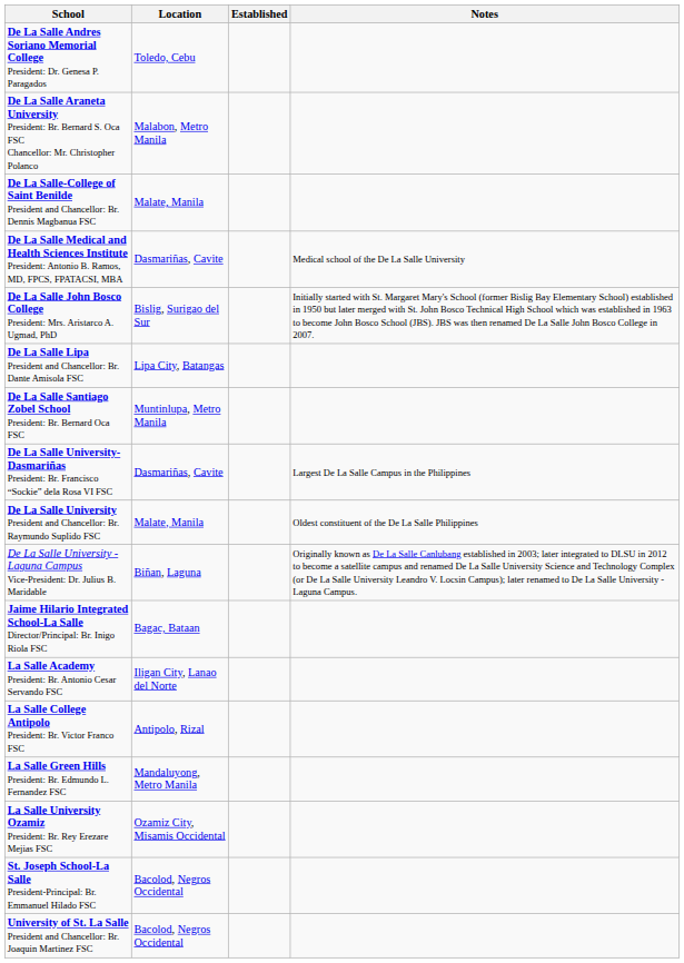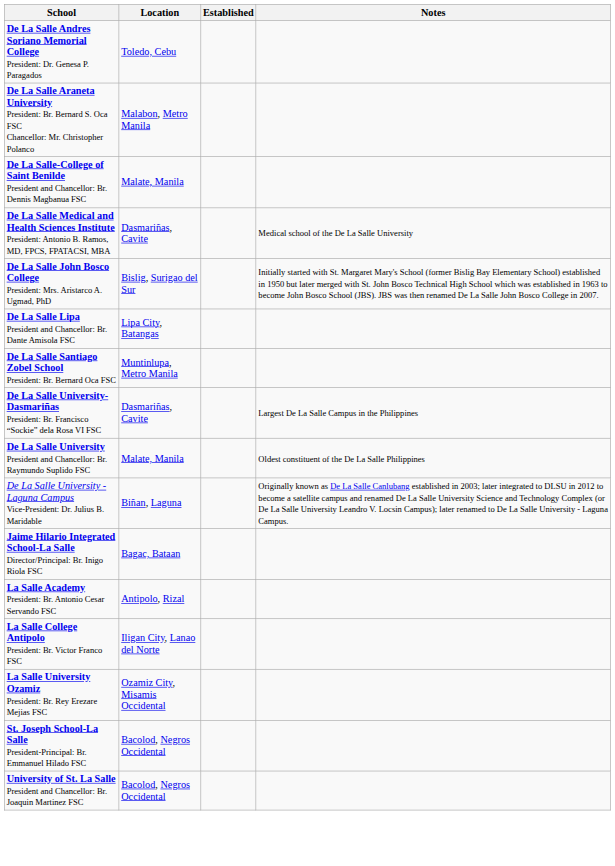 <table class="wikitable" border="1" width="75%">
 <tr>
 <th>School</th>
 <th>Location</th>
 <th>Established</th>
 <th>Notes</th>
 </tr>
 <tr>
 <td><strong><a href='#'>De La Salle Andres Soriano Memorial College</a></strong><br><small>President: Dr. Genesa P. Paragados</small></td>
 <td><a href='#'>Toledo, Cebu</a></td>
 <td></td>
 <td></td>
 </tr>
 <tr>
 <td><strong><a href='#'>De La Salle Araneta University</a></strong><br><small>President: Br. Bernard S. Oca FSC</small> <br><small>Chancellor: Mr. Christopher Polanco</small></td>
 <td><a href='#'>Malabon</a>, <a href='#'>Metro Manila</a></td>
 <td></td>
 <td></td>
 </tr>
 <tr>
 <td><strong><a href='#'>De La Salle-College of Saint Benilde</a></strong><br><small>President and Chancellor: Br. Dennis Magbanua FSC</small></td>
 <td><a href='#'>Malate, Manila</a></td>
 <td></td>
 <td></td>
 </tr>
 <tr>
 <td><strong><a href='#'>De La Salle Medical and Health Sciences Institute</a></strong><br><small>President: Antonio B. Ramos, MD, FPCS, FPATACSI, MBA</small></td>
 <td><a href='#'>Dasmariñas</a>, <a href='#'>Cavite</a></td>
 <td></td>
 <td><small>Medical school of the De La Salle University </small></td>
 </tr>
 <tr>
 <td><strong><a href='#'>De La Salle John Bosco College</a></strong><br><small>President: Mrs. Aristarco A. Ugmad, PhD</small></td>
 <td><a href='#'>Bislig</a>, <a href='#'>Surigao del Sur</a></td>
 <td></td>
 <td><small>Initially started with St. Margaret Mary's School (former Bislig Bay Elementary School) established in 1950 but later merged with St. John Bosco Technical High School which was established in 1963 to become John Bosco School (JBS). JBS was then renamed De La Salle John Bosco College in 2007.</small></td>
 </tr>
 <tr>
 <td><strong><a href='#'>De La Salle Lipa</a></strong><br><small>President and Chancellor: Br. Dante Amisola FSC </small></td>
 <td><a href='#'>Lipa City</a>, <a href='#'>Batangas</a></td>
 <td></td>
 <td></td>
 </tr>
 <tr>
 <td><strong><a href='#'>De La Salle Santiago Zobel School</a></strong><br><small>President: Br. Bernard Oca FSC</small></td>
 <td><a href='#'>Muntinlupa</a>, <a href='#'>Metro Manila</a></td>
 <td></td>
 <td></td>
 </tr>
 <tr>
 <td><strong><a href='#'>De La Salle University-Dasmariñas</a></strong><br><small>President: Br. Francisco “Sockie” dela Rosa VI FSC</small></td>
 <td><a href='#'>Dasmariñas</a>, <a href='#'>Cavite</a></td>
 <td></td>
 <td><small>Largest De La Salle Campus in the Philippines</small></td>
 </tr>
 <tr>
 <td><strong><a href='#'>De La Salle University</a></strong><br><small>President and Chancellor: Br. Raymundo Suplido FSC</small></td>
 <td><a href='#'>Malate, Manila</a></td>
 <td></td>
 <td><small>Oldest constituent of the De La Salle Philippines</small></td>
 </tr>
 <tr>
 <td><em><a href='#'>De La Salle University - Laguna Campus</a></em><br><small>Vice-President: Dr. Julius B. Maridable</small></td>
 <td><a href='#'>Biñan</a>, <a href='#'>Laguna</a></td>
 <td></td>
 <td><small>Originally known as <a href='#'>De La Salle Canlubang</a> established in 2003; later integrated to DLSU in 2012 to become a satellite campus and renamed De La Salle University Science and Technology Complex (or De La Salle University Leandro V. Locsin Campus); later renamed to De La Salle University - Laguna Campus.</small></td>
 </tr>
 <tr>
 <td><strong><a href='#'>Jaime Hilario Integrated School-La Salle</a></strong><br><small> Director/Principal: Br. Inigo Riola FSC</small></td>
 <td><a href='#'>Bagac, Bataan</a></td>
 <td></td>
 <td></td>
 </tr>
 <tr>
 <td><strong><a href='#'>La Salle Academy</a></strong><br><small>President: Br. Antonio Cesar Servando FSC</small></td>
-<td><a href='#'>Iligan City</a>, <a href='#'>Lanao del Norte</a></td>
+<td><a href='#'>Antipolo</a>, <a href='#'>Rizal</a></td>
 <td></td>
 <td></td>
 </tr>
 <tr>
 <td><strong><a href='#'>La Salle College Antipolo</a></strong><br><small>President: Br. Victor Franco FSC</small></td>
-<td><a href='#'>Antipolo</a>, <a href='#'>Rizal</a></td>
-<td></td>
-<td></td>
-</tr>
-<tr>
-<td><strong><a href='#'>La Salle Green Hills</a></strong><br><small>President: Br. Edmundo L. Fernandez FSC</small></td>
-<td><a href='#'>Mandaluyong</a>, <a href='#'>Metro Manila</a></td>
+<td><a href='#'>Iligan City</a>, <a href='#'>Lanao del Norte</a></td>
 <td></td>
 <td></td>
 </tr>
 <tr>
 <td><strong><a href='#'>La Salle University Ozamiz</a></strong><br><small>President: Br. Rey Erezare Mejias FSC</small></td>
 <td><a href='#'>Ozamiz City</a>, <a href='#'>Misamis Occidental</a></td>
 <td></td>
 <td></td>
 </tr>
 <tr>
 <td><strong><a href='#'>St. Joseph School-La Salle</a></strong><br><small>President-Principal: Br. Emmanuel Hilado FSC</small></td>
 <td><a href='#'>Bacolod</a>, <a href='#'>Negros Occidental</a></td>
 <td></td>
 <td></td>
 </tr>
 <tr>
 <td><strong><a href='#'>University of St. La Salle</a></strong><br><small>President and Chancellor: Br. Joaquin Martinez FSC</small></td>
 <td><a href='#'>Bacolod</a>, <a href='#'>Negros Occidental</a></td>
 <td></td>
 <td></td>
 </tr>
 </table>
